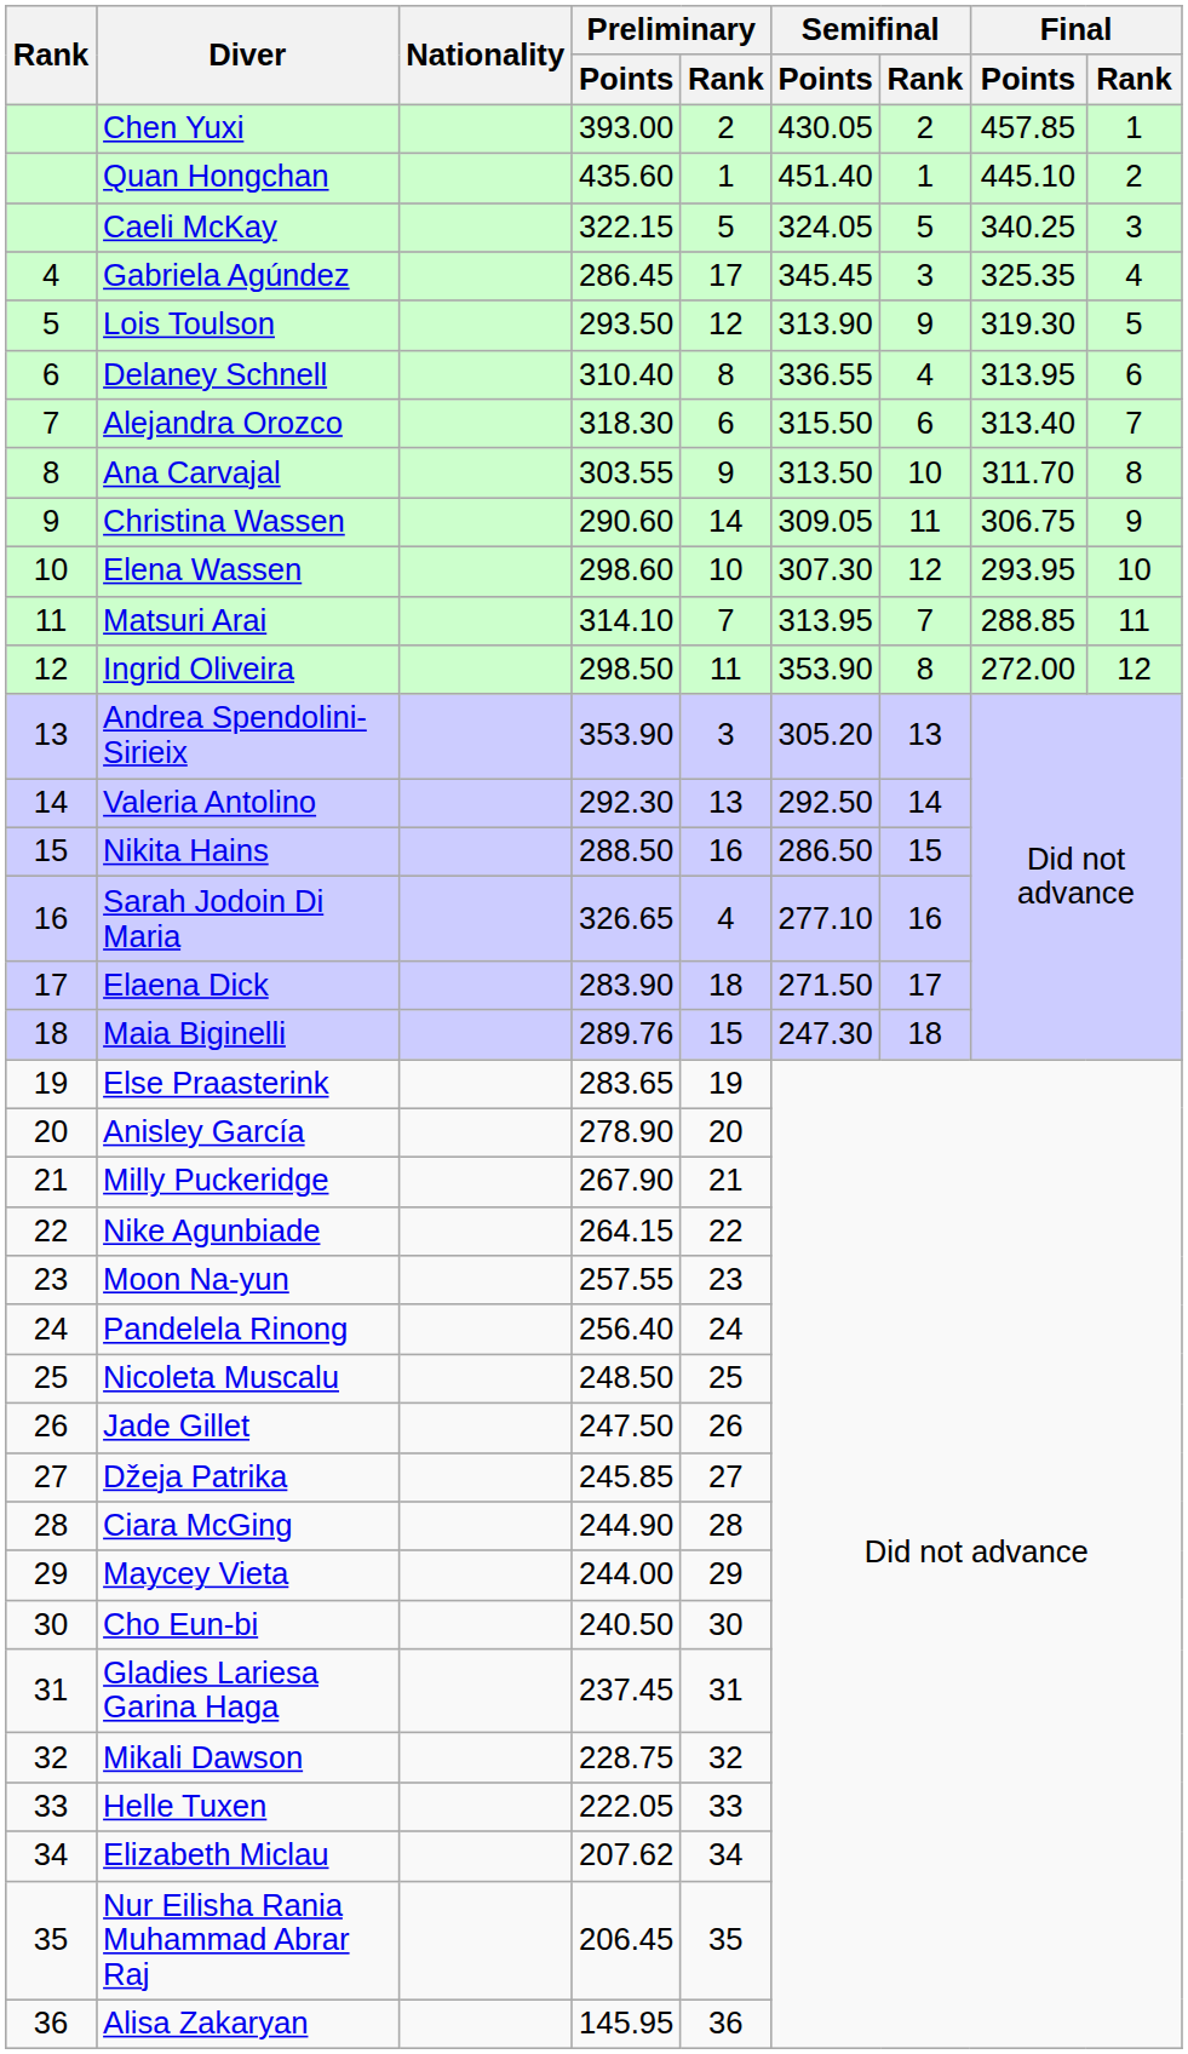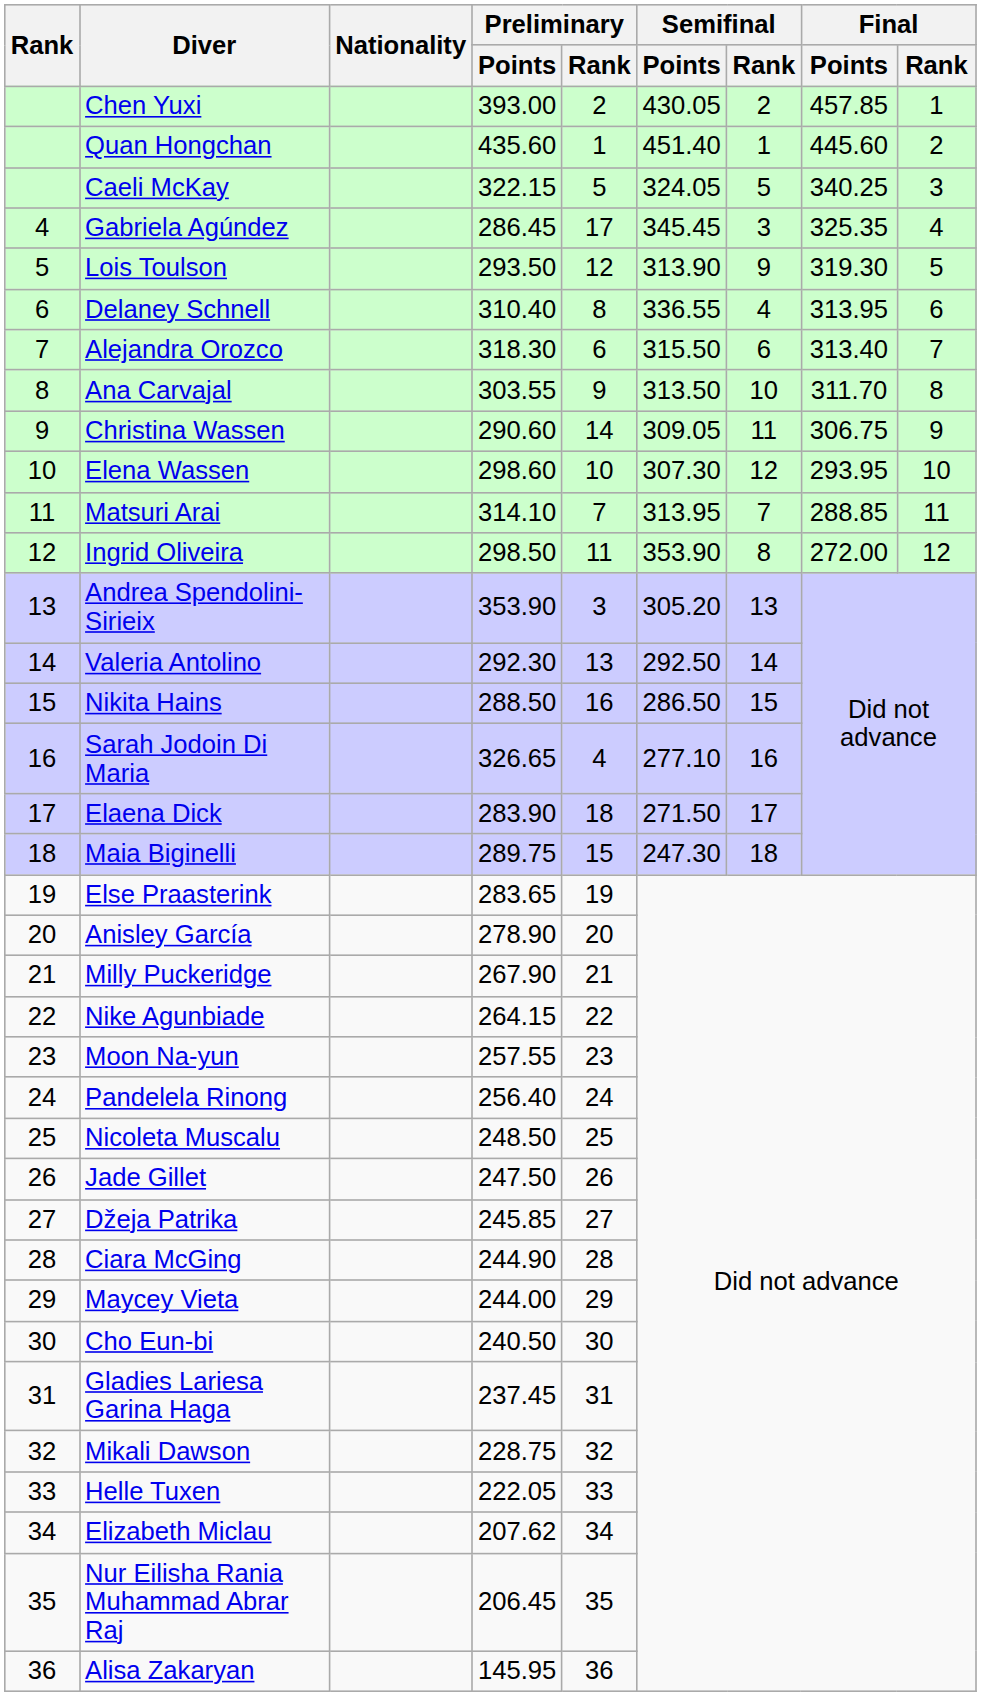 <table class="wikitable sortable" style="text-align:center">
 <tr>
 <th rowspan=2>Rank</th>
 <th rowspan=2>Diver</th>
 <th rowspan=2>Nationality</th>
 <th colspan=2>Preliminary</th>
 <th colspan=2>Semifinal</th>
 <th colspan=2>Final</th>
 </tr>
 <tr>
 <th>Points</th>
 <th>Rank</th>
 <th>Points</th>
 <th>Rank</th>
 <th>Points</th>
 <th>Rank</th>
 </tr>
 <tr bgcolor=ccffcc>
 <td></td>
 <td align=left><a href='#'>Chen Yuxi</a></td>
 <td align=left></td>
 <td>393.00</td>
 <td>2</td>
 <td>430.05</td>
 <td>2</td>
 <td>457.85</td>
 <td>1</td>
 </tr>
 <tr bgcolor=ccffcc>
 <td></td>
 <td align=left><a href='#'>Quan Hongchan</a></td>
 <td align=left></td>
 <td>435.60</td>
 <td>1</td>
 <td>451.40</td>
 <td>1</td>
-<td>445.10</td>
+<td>445.60</td>
 <td>2</td>
 </tr>
 <tr bgcolor=ccffcc>
 <td></td>
 <td align=left><a href='#'>Caeli McKay</a></td>
 <td align=left></td>
 <td>322.15</td>
 <td>5</td>
 <td>324.05</td>
 <td>5</td>
 <td>340.25</td>
 <td>3</td>
 </tr>
 <tr bgcolor=ccffcc>
 <td>4</td>
 <td align=left><a href='#'>Gabriela Agúndez</a></td>
 <td align=left></td>
 <td>286.45</td>
 <td>17</td>
 <td>345.45</td>
 <td>3</td>
 <td>325.35</td>
 <td>4</td>
 </tr>
 <tr bgcolor=ccffcc>
 <td>5</td>
 <td align=left><a href='#'>Lois Toulson</a></td>
 <td align=left></td>
 <td>293.50</td>
 <td>12</td>
 <td>313.90</td>
 <td>9</td>
 <td>319.30</td>
 <td>5</td>
 </tr>
 <tr bgcolor=ccffcc>
 <td>6</td>
 <td align=left><a href='#'>Delaney Schnell</a></td>
 <td align=left></td>
 <td>310.40</td>
 <td>8</td>
 <td>336.55</td>
 <td>4</td>
 <td>313.95</td>
 <td>6</td>
 </tr>
 <tr bgcolor=ccffcc>
 <td>7</td>
 <td align=left><a href='#'>Alejandra Orozco</a></td>
 <td align=left></td>
 <td>318.30</td>
 <td>6</td>
 <td>315.50</td>
 <td>6</td>
 <td>313.40</td>
 <td>7</td>
 </tr>
 <tr bgcolor=ccffcc>
 <td>8</td>
 <td align=left><a href='#'>Ana Carvajal</a></td>
 <td align=left></td>
 <td>303.55</td>
 <td>9</td>
 <td>313.50</td>
 <td>10</td>
 <td>311.70</td>
 <td>8</td>
 </tr>
 <tr bgcolor=ccffcc>
 <td>9</td>
 <td align=left><a href='#'>Christina Wassen</a></td>
 <td align=left></td>
 <td>290.60</td>
 <td>14</td>
 <td>309.05</td>
 <td>11</td>
 <td>306.75</td>
 <td>9</td>
 </tr>
 <tr bgcolor=ccffcc>
 <td>10</td>
 <td align=left><a href='#'>Elena Wassen</a></td>
 <td align=left></td>
 <td>298.60</td>
 <td>10</td>
 <td>307.30</td>
 <td>12</td>
 <td>293.95</td>
 <td>10</td>
 </tr>
 <tr bgcolor=ccffcc>
 <td>11</td>
 <td align=left><a href='#'>Matsuri Arai</a></td>
 <td align=left></td>
 <td>314.10</td>
 <td>7</td>
 <td>313.95</td>
 <td>7</td>
 <td>288.85</td>
 <td>11</td>
 </tr>
 <tr bgcolor=ccffcc>
 <td>12</td>
 <td align=left><a href='#'>Ingrid Oliveira</a></td>
 <td align=left></td>
 <td>298.50</td>
 <td>11</td>
 <td>353.90</td>
 <td>8</td>
 <td>272.00</td>
 <td>12</td>
 </tr>
 <tr bgcolor=ccccff>
 <td>13</td>
 <td align=left><a href='#'>Andrea Spendolini-Sirieix</a></td>
 <td align=left></td>
 <td>353.90</td>
 <td>3</td>
 <td>305.20</td>
 <td>13</td>
 <td rowspan=6 colspan=2>Did not advance</td>
 </tr>
 <tr bgcolor=ccccff>
 <td>14</td>
 <td align=left><a href='#'>Valeria Antolino</a></td>
 <td align=left></td>
 <td>292.30</td>
 <td>13</td>
 <td>292.50</td>
 <td>14</td>
 </tr>
 <tr bgcolor=ccccff>
 <td>15</td>
 <td align=left><a href='#'>Nikita Hains</a></td>
 <td align=left></td>
 <td>288.50</td>
 <td>16</td>
 <td>286.50</td>
 <td>15</td>
 </tr>
 <tr bgcolor=ccccff>
 <td>16</td>
 <td align=left><a href='#'>Sarah Jodoin Di Maria</a></td>
 <td align=left></td>
 <td>326.65</td>
 <td>4</td>
 <td>277.10</td>
 <td>16</td>
 </tr>
 <tr bgcolor=ccccff>
 <td>17</td>
 <td align=left><a href='#'>Elaena Dick</a></td>
 <td align=left></td>
 <td>283.90</td>
 <td>18</td>
 <td>271.50</td>
 <td>17</td>
 </tr>
 <tr bgcolor=ccccff>
 <td>18</td>
 <td align=left><a href='#'>Maia Biginelli</a></td>
 <td align=left></td>
-<td>289.76</td>
+<td>289.75</td>
 <td>15</td>
 <td>247.30</td>
 <td>18</td>
 </tr>
 <tr>
 <td>19</td>
 <td align=left><a href='#'>Else Praasterink</a></td>
 <td align=left></td>
 <td>283.65</td>
 <td>19</td>
 <td rowspan=18 colspan=4>Did not advance</td>
 </tr>
 <tr>
 <td>20</td>
 <td align=left><a href='#'>Anisley García</a></td>
 <td align=left></td>
 <td>278.90</td>
 <td>20</td>
 </tr>
 <tr>
 <td>21</td>
 <td align=left><a href='#'>Milly Puckeridge</a></td>
 <td align=left></td>
 <td>267.90</td>
 <td>21</td>
 </tr>
 <tr>
 <td>22</td>
 <td align=left><a href='#'>Nike Agunbiade</a></td>
 <td align=left></td>
 <td>264.15</td>
 <td>22</td>
 </tr>
 <tr>
 <td>23</td>
 <td align=left><a href='#'>Moon Na-yun</a></td>
 <td align=left></td>
 <td>257.55</td>
 <td>23</td>
 </tr>
 <tr>
 <td>24</td>
 <td align=left><a href='#'>Pandelela Rinong</a></td>
 <td align=left></td>
 <td>256.40</td>
 <td>24</td>
 </tr>
 <tr>
 <td>25</td>
 <td align=left><a href='#'>Nicoleta Muscalu</a></td>
 <td align=left></td>
 <td>248.50</td>
 <td>25</td>
 </tr>
 <tr>
 <td>26</td>
 <td align=left><a href='#'>Jade Gillet</a></td>
 <td align=left></td>
 <td>247.50</td>
 <td>26</td>
 </tr>
 <tr>
 <td>27</td>
 <td align=left><a href='#'>Džeja Patrika</a></td>
 <td align=left></td>
 <td>245.85</td>
 <td>27</td>
 </tr>
 <tr>
 <td>28</td>
 <td align=left><a href='#'>Ciara McGing</a></td>
 <td align=left></td>
 <td>244.90</td>
 <td>28</td>
 </tr>
 <tr>
 <td>29</td>
 <td align=left><a href='#'>Maycey Vieta</a></td>
 <td align=left></td>
 <td>244.00</td>
 <td>29</td>
 </tr>
 <tr>
 <td>30</td>
 <td align=left><a href='#'>Cho Eun-bi</a></td>
 <td align=left></td>
 <td>240.50</td>
 <td>30</td>
 </tr>
 <tr>
 <td>31</td>
 <td align=left><a href='#'>Gladies Lariesa Garina Haga</a></td>
 <td align=left></td>
 <td>237.45</td>
 <td>31</td>
 </tr>
 <tr>
 <td>32</td>
 <td align=left><a href='#'>Mikali Dawson</a></td>
 <td align=left></td>
 <td>228.75</td>
 <td>32</td>
 </tr>
 <tr>
 <td>33</td>
 <td align=left><a href='#'>Helle Tuxen</a></td>
 <td align=left></td>
 <td>222.05</td>
 <td>33</td>
 </tr>
 <tr>
 <td>34</td>
 <td align=left><a href='#'>Elizabeth Miclau</a></td>
 <td align=left></td>
 <td>207.62</td>
 <td>34</td>
 </tr>
 <tr>
 <td>35</td>
 <td align=left><a href='#'>Nur Eilisha Rania Muhammad Abrar Raj</a></td>
 <td align=left></td>
 <td>206.45</td>
 <td>35</td>
 </tr>
 <tr>
 <td>36</td>
 <td align=left><a href='#'>Alisa Zakaryan</a></td>
 <td align=left></td>
 <td>145.95</td>
 <td>36</td>
 </tr>
 </table>
